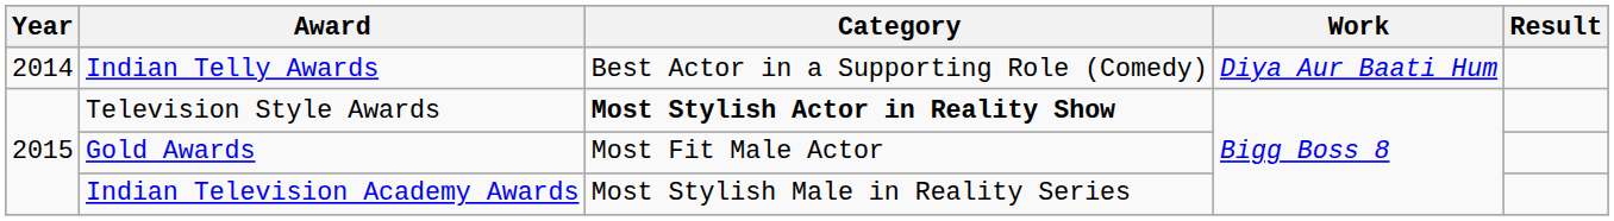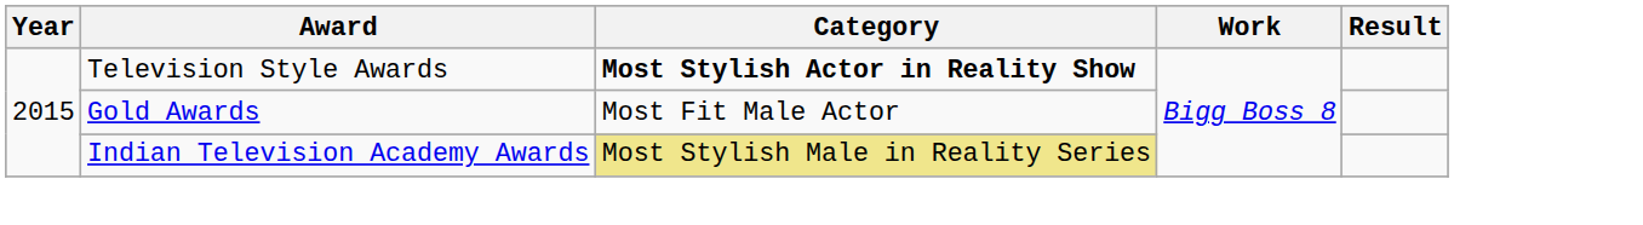 <table class="wikitable">
 <tr>
 <th>Year</th>
 <th>Award</th>
 <th>Category</th>
 <th>Work</th>
 <th>Result</th>
-</tr>
-<tr>
-<td>2014</td>
-<td><a href='#'>Indian Telly Awards</a></td>
-<td>Best Actor in a Supporting Role (Comedy)</td>
-<td><em><a href='#'>Diya Aur Baati Hum</a></em></td>
-<td></td>
 </tr>
 <tr>
 <td rowspan="3">2015</td>
 <td>Television Style Awards</td>
 <td><strong>Most Stylish Actor in Reality Show</strong></td>
 <td rowspan="3"><em><a href='#'>Bigg Boss 8</a></em></td>
 <td></td>
 </tr>
 <tr>
 <td><a href='#'>Gold Awards</a></td>
 <td>Most Fit Male Actor</td>
 <td></td>
 </tr>
 <tr>
 <td><a href='#'>Indian Television Academy Awards</a></td>
-<td>Most Stylish Male in Reality Series</td>
+<td style="background: khaki;">Most Stylish Male in Reality Series</td>
 <td></td>
 </tr>
 </table>
